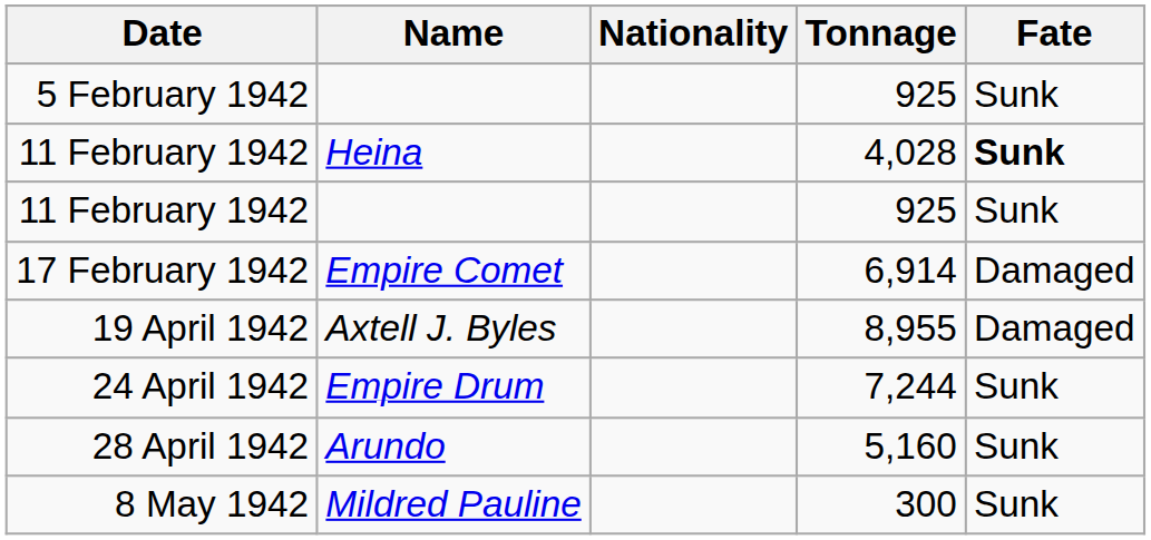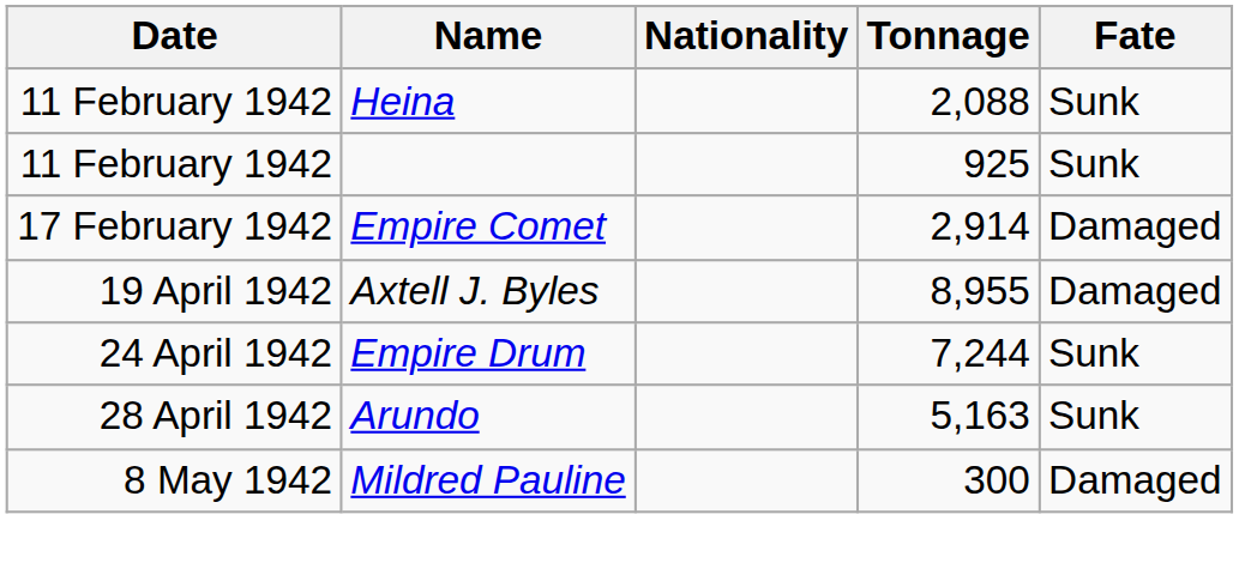 <table class="wikitable sortable" style="margin: 1em auto 1em auto;"|->
 <tr>
 <th>Date</th>
 <th>Name</th>
 <th>Nationality</th>
 <th>Tonnage</th>
 <th>Fate</th>
 </tr>
 <tr>
-<td align="right">5 February 1942</td>
-<td align="left"></td>
-<td align="left"></td>
-<td align="right">925</td>
-<td align="left">Sunk</td>
-</tr>
-<tr>
 <td align="right">11 February 1942</td>
 <td align="left"><em><a href='#'>Heina</a></em></td>
 <td align="left"></td>
-<td align="right">4,028</td>
-<td align="left"><strong>Sunk</strong></td>
+<td align="right">2,088</td>
+<td align="left">Sunk</td>
 </tr>
 <tr>
 <td align="right">11 February 1942</td>
 <td align="left"></td>
 <td align="left"></td>
 <td align="right">925</td>
 <td align="left">Sunk</td>
 </tr>
 <tr>
 <td align="right">17 February 1942</td>
 <td align="left"><em><a href='#'>Empire Comet</a></em></td>
 <td align="left"></td>
-<td align="right">6,914</td>
+<td align="right">2,914</td>
 <td align="left">Damaged</td>
 </tr>
 <tr>
 <td align="right">19 April 1942</td>
 <td align="left"><em>Axtell J. Byles</em></td>
 <td align="left"></td>
 <td align="right">8,955</td>
 <td align="left">Damaged</td>
 </tr>
 <tr>
 <td align="right">24 April 1942</td>
 <td align="left"><em><a href='#'>Empire Drum</a></em></td>
 <td align="left"></td>
 <td align="right">7,244</td>
 <td align="left">Sunk</td>
 </tr>
 <tr>
 <td align="right">28 April 1942</td>
 <td align="left"><em><a href='#'>Arundo</a></em></td>
 <td align="left"></td>
-<td align="right">5,160</td>
+<td align="right">5,163</td>
 <td align="left">Sunk</td>
 </tr>
 <tr>
 <td align="right">8 May 1942</td>
 <td align="left"><em><a href='#'>Mildred Pauline</a></em></td>
 <td align="left"></td>
 <td align="right">300</td>
-<td align="left">Sunk</td>
+<td align="left">Damaged</td>
 </tr>
 </table>
